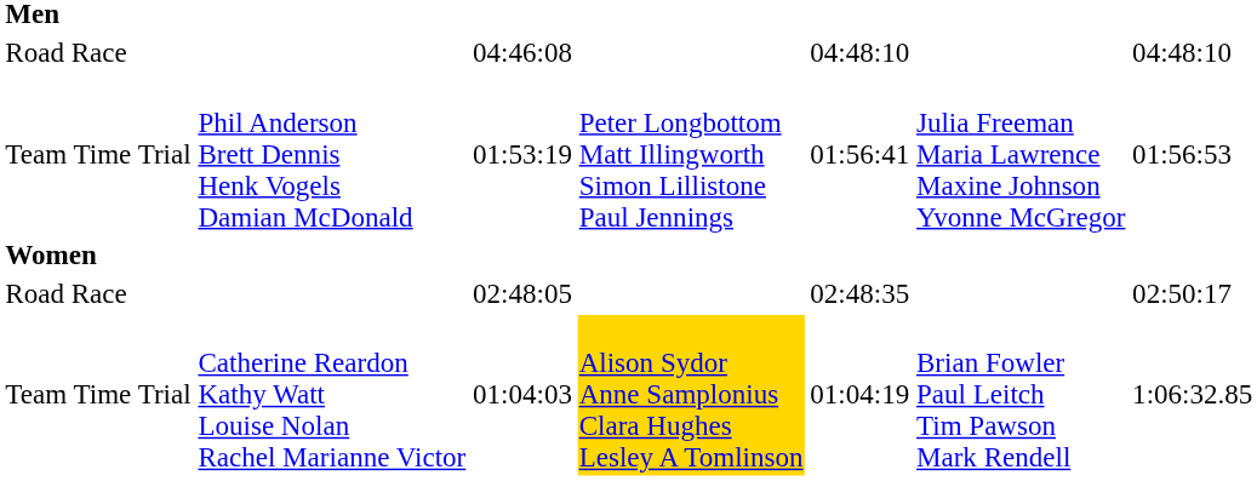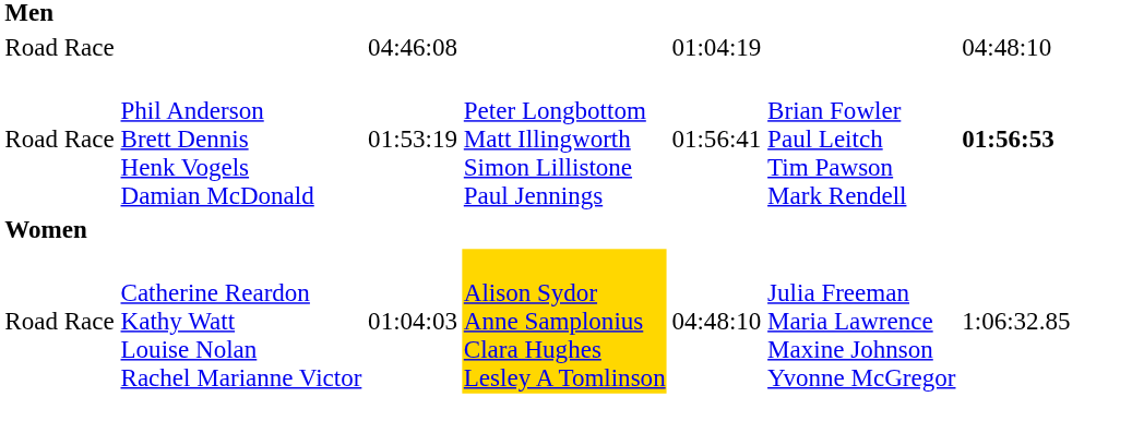 <table>
 <tr>
 <td colspan=7><strong>Men</strong></td>
 </tr>
 <tr>
 <td>Road Race</td>
 <td></td>
 <td>04:46:08</td>
 <td></td>
-<td>04:48:10</td>
+<td>01:04:19</td>
 <td></td>
 <td>04:48:10</td>
 </tr>
 <tr>
-<td>Team Time Trial</td>
+<td>Road Race</td>
 <td><br><a href='#'>Phil Anderson</a><br><a href='#'>Brett Dennis</a><br><a href='#'>Henk Vogels</a><br><a href='#'>Damian McDonald</a></td>
 <td>01:53:19</td>
 <td><br><a href='#'>Peter Longbottom</a><br><a href='#'>Matt Illingworth</a><br><a href='#'>Simon Lillistone</a><br><a href='#'>Paul Jennings</a></td>
 <td>01:56:41</td>
-<td><br><a href='#'>Julia Freeman</a><br><a href='#'>Maria Lawrence</a><br><a href='#'>Maxine Johnson</a><br><a href='#'>Yvonne McGregor</a></td>
-<td>01:56:53</td>
+<td><br><a href='#'>Brian Fowler</a><br><a href='#'>Paul Leitch</a><br><a href='#'>Tim Pawson</a><br><a href='#'>Mark Rendell</a></td>
+<td><strong>01:56:53</strong></td>
 </tr>
 <tr>
 <td colspan=7><strong>Women</strong></td>
 </tr>
 <tr>
 <td>Road Race</td>
-<td></td>
-<td>02:48:05</td>
-<td></td>
-<td>02:48:35</td>
-<td></td>
-<td>02:50:17</td>
-</tr>
-<tr>
-<td>Team Time Trial</td>
 <td><br><a href='#'>Catherine Reardon</a><br><a href='#'>Kathy Watt</a><br><a href='#'>Louise Nolan</a><br><a href='#'>Rachel Marianne Victor</a></td>
 <td>01:04:03</td>
 <td style="background: gold;"><br><a href='#'>Alison Sydor</a><br><a href='#'>Anne Samplonius</a><br><a href='#'>Clara Hughes</a><br><a href='#'>Lesley A Tomlinson</a></td>
-<td>01:04:19</td>
-<td><br><a href='#'>Brian Fowler</a><br><a href='#'>Paul Leitch</a><br><a href='#'>Tim Pawson</a><br><a href='#'>Mark Rendell</a></td>
+<td>04:48:10</td>
+<td><br><a href='#'>Julia Freeman</a><br><a href='#'>Maria Lawrence</a><br><a href='#'>Maxine Johnson</a><br><a href='#'>Yvonne McGregor</a></td>
 <td>1:06:32.85</td>
 </tr>
 </table>
